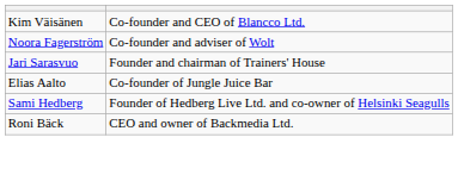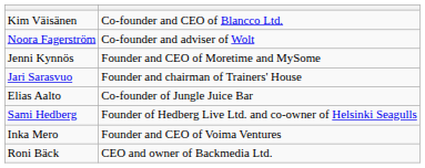 <table class="wikitable">
 <tr>
 <th></th>
 <th></th>
 </tr>
 <tr>
 <td>Kim Väisänen</td>
 <td>Co-founder and CEO of <a href='#'>Blancco Ltd.</a></td>
 </tr>
 <tr>
 <td><a href='#'>Noora Fagerström</a></td>
 <td>Co-founder and adviser of <a href='#'>Wolt</a></td>
 </tr>
 <tr>
+<td>Jenni Kynnös</td>
+<td>Founder and CEO of Moretime and MySome</td>
+</tr>
+<tr>
 <td><a href='#'>Jari Sarasvuo</a></td>
 <td>Founder and chairman of Trainers' House</td>
 </tr>
 <tr>
 <td>Elias Aalto</td>
 <td>Co-founder of Jungle Juice Bar</td>
 </tr>
 <tr>
 <td><a href='#'>Sami Hedberg</a></td>
 <td>Founder of Hedberg Live Ltd. and co-owner of <a href='#'>Helsinki Seagulls</a></td>
 </tr>
 <tr>
+<td>Inka Mero</td>
+<td>Founder and CEO of Voima Ventures</td>
+</tr>
+<tr>
 <td>Roni Bäck</td>
 <td>CEO and owner of Backmedia Ltd.</td>
 </tr>
 </table>
